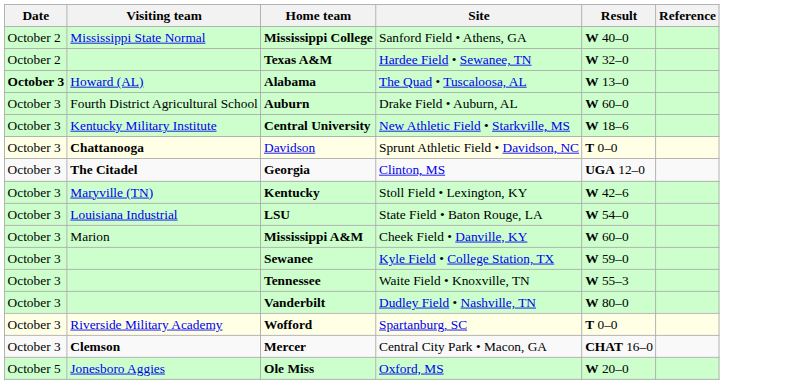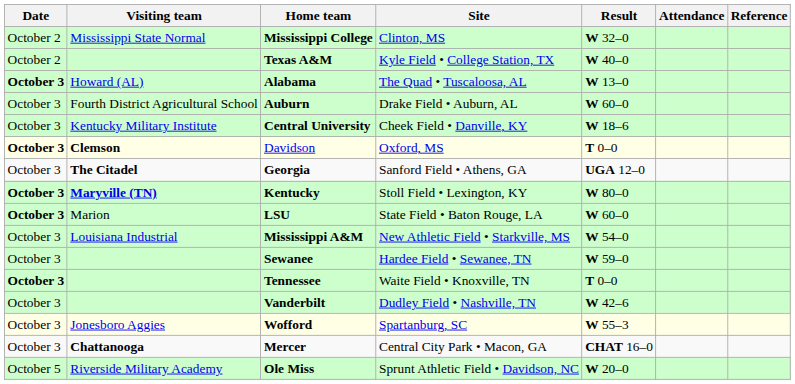 <table class="wikitable" style="font-size:95%;">
 <tr>
 <th>Date</th>
 <th>Visiting team</th>
 <th>Home team</th>
 <th>Site</th>
 <th>Result</th>
+<th>Attendance</th>
 <th class="unsortable">Reference</th>
 </tr>
 <tr bgcolor=ccffcc>
 <td>October 2</td>
 <td><a href='#'>Mississippi State Normal</a></td>
 <td><strong>Mississippi College</strong></td>
-<td>Sanford Field • Athens, GA</td>
-<td><strong>W</strong> 40–0</td>
+<td><a href='#'>Clinton, MS</a></td>
+<td><strong>W</strong> 32–0</td>
+<td></td>
 <td></td>
 </tr>
 <tr bgcolor=ccffcc>
 <td>October 2</td>
 <td></td>
 <td><strong>Texas A&M</strong></td>
-<td><a href='#'>Hardee Field</a> • <a href='#'>Sewanee, TN</a></td>
-<td><strong>W</strong> 32–0</td>
+<td><a href='#'>Kyle Field</a> • <a href='#'>College Station, TX</a></td>
+<td><strong>W</strong> 40–0</td>
+<td></td>
 <td></td>
 </tr>
 <tr bgcolor=ccffcc>
 <td><strong>October 3</strong></td>
 <td><a href='#'>Howard (AL)</a></td>
 <td><strong>Alabama</strong></td>
 <td><a href='#'>The Quad</a> • <a href='#'>Tuscaloosa, AL</a></td>
 <td><strong>W</strong> 13–0</td>
 <td></td>
+<td></td>
 </tr>
 <tr bgcolor=ccffcc>
 <td>October 3</td>
 <td>Fourth District Agricultural School</td>
 <td><strong>Auburn</strong></td>
 <td>Drake Field • Auburn, AL</td>
 <td><strong>W</strong> 60–0</td>
 <td></td>
+<td></td>
 </tr>
 <tr bgcolor=ccffcc>
 <td>October 3</td>
 <td><a href='#'>Kentucky Military Institute</a></td>
 <td><strong>Central University</strong></td>
-<td><a href='#'>New Athletic Field</a> • <a href='#'>Starkville, MS</a></td>
+<td>Cheek Field • <a href='#'>Danville, KY</a></td>
 <td><strong>W</strong> 18–6</td>
+<td></td>
 <td></td>
 </tr>
 <tr bgcolor=ffffe6>
-<td>October 3</td>
-<td><strong>Chattanooga</strong></td>
+<td><strong>October 3</strong></td>
+<td><strong>Clemson</strong></td>
 <td><a href='#'>Davidson</a></td>
-<td>Sprunt Athletic Field • <a href='#'>Davidson, NC</a></td>
+<td><a href='#'>Oxford, MS</a></td>
 <td><strong>T</strong> 0–0</td>
+<td></td>
 <td></td>
 </tr>
 <tr bgcolor=>
 <td>October 3</td>
 <td><strong>The Citadel</strong></td>
 <td><strong>Georgia</strong></td>
-<td><a href='#'>Clinton, MS</a></td>
+<td>Sanford Field • Athens, GA</td>
 <td><strong>UGA</strong> 12–0</td>
+<td></td>
 <td></td>
 </tr>
 <tr bgcolor=ccffcc>
-<td>October 3</td>
-<td><a href='#'>Maryville (TN)</a></td>
+<td><strong>October 3</strong></td>
+<td><strong><a href='#'>Maryville (TN)</a></strong></td>
 <td><strong>Kentucky</strong></td>
 <td>Stoll Field • Lexington, KY</td>
-<td><strong>W</strong> 42–6</td>
+<td><strong>W</strong> 80–0</td>
+<td></td>
+<td></td>
+</tr>
+<tr bgcolor=ccffcc>
+<td><strong>October 3</strong></td>
+<td>Marion</td>
+<td><strong>LSU</strong></td>
+<td>State Field • Baton Rouge, LA</td>
+<td><strong>W</strong> 60–0</td>
+<td></td>
 <td></td>
 </tr>
 <tr bgcolor=ccffcc>
 <td>October 3</td>
 <td><a href='#'>Louisiana Industrial</a></td>
-<td><strong>LSU</strong></td>
-<td>State Field • Baton Rouge, LA</td>
+<td><strong>Mississippi A&M</strong></td>
+<td><a href='#'>New Athletic Field</a> • <a href='#'>Starkville, MS</a></td>
 <td><strong>W</strong> 54–0</td>
 <td></td>
-</tr>
-<tr bgcolor=ccffcc>
-<td>October 3</td>
-<td>Marion</td>
-<td><strong>Mississippi A&M</strong></td>
-<td>Cheek Field • <a href='#'>Danville, KY</a></td>
-<td><strong>W</strong> 60–0</td>
 <td></td>
 </tr>
 <tr bgcolor=ccffcc>
 <td>October 3</td>
 <td></td>
 <td><strong>Sewanee</strong></td>
-<td><a href='#'>Kyle Field</a> • <a href='#'>College Station, TX</a></td>
+<td><a href='#'>Hardee Field</a> • <a href='#'>Sewanee, TN</a></td>
 <td><strong>W</strong> 59–0</td>
+<td></td>
 <td></td>
 </tr>
 <tr bgcolor=ccffcc>
-<td>October 3</td>
+<td><strong>October 3</strong></td>
 <td></td>
 <td><strong>Tennessee</strong></td>
 <td>Waite Field • Knoxville, TN</td>
-<td><strong>W</strong> 55–3</td>
+<td><strong>T</strong> 0–0</td>
+<td></td>
 <td></td>
 </tr>
 <tr bgcolor=ccffcc>
 <td>October 3</td>
 <td></td>
 <td><strong>Vanderbilt</strong></td>
 <td><a href='#'>Dudley Field</a> • <a href='#'>Nashville, TN</a></td>
-<td><strong>W</strong> 80–0</td>
+<td><strong>W</strong> 42–6</td>
+<td></td>
 <td></td>
 </tr>
 <tr bgcolor=ffffe6>
 <td>October 3</td>
-<td><a href='#'>Riverside Military Academy</a></td>
+<td><a href='#'>Jonesboro Aggies</a></td>
 <td><strong>Wofford</strong></td>
 <td><a href='#'>Spartanburg, SC</a></td>
-<td><strong>T</strong> 0–0</td>
+<td><strong>W</strong> 55–3</td>
+<td></td>
 <td></td>
 </tr>
 <tr bgcolor=>
 <td>October 3</td>
-<td><strong>Clemson</strong></td>
+<td><strong>Chattanooga</strong></td>
 <td><strong>Mercer</strong></td>
 <td>Central City Park • Macon, GA</td>
 <td><strong>CHAT</strong> 16–0</td>
 <td></td>
+<td></td>
 </tr>
 <tr bgcolor=ccffcc>
 <td>October 5</td>
-<td><a href='#'>Jonesboro Aggies</a></td>
+<td><a href='#'>Riverside Military Academy</a></td>
 <td><strong>Ole Miss</strong></td>
-<td><a href='#'>Oxford, MS</a></td>
+<td>Sprunt Athletic Field • <a href='#'>Davidson, NC</a></td>
 <td><strong>W</strong> 20–0</td>
+<td></td>
 <td></td>
 </tr>
 </table>
